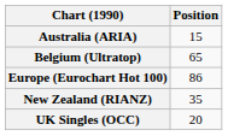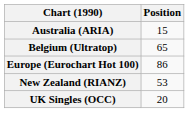 <table class="wikitable sortable plainrowheaders" style="text-align:center">
 <tr>
 <th scope="col">Chart (1990)</th>
 <th scope="col">Position</th>
 </tr>
 <tr>
 <th scope="row">Australia (ARIA)</th>
 <td>15</td>
 </tr>
 <tr>
 <th scope="row">Belgium (Ultratop)</th>
 <td>65</td>
 </tr>
 <tr>
 <th scope="row">Europe (Eurochart Hot 100)</th>
 <td>86</td>
 </tr>
 <tr>
 <th scope="row">New Zealand (RIANZ)</th>
-<td>35</td>
+<td>53</td>
 </tr>
 <tr>
 <th scope="row">UK Singles (OCC)</th>
 <td>20</td>
 </tr>
 </table>
